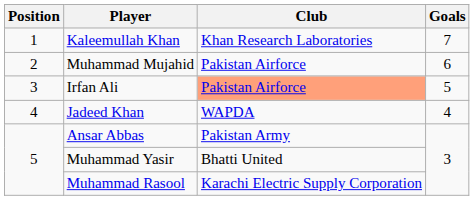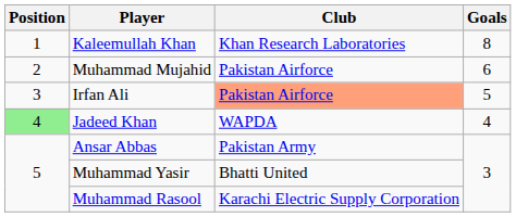 <table class="wikitable" style="text-align:center">
 <tr>
 <th>Position</th>
 <th>Player</th>
 <th>Club</th>
 <th>Goals</th>
 </tr>
 <tr>
 <td>1</td>
 <td align="left"><a href='#'>Kaleemullah Khan</a></td>
 <td align="left"><a href='#'>Khan Research Laboratories</a></td>
-<td>7</td>
+<td>8</td>
 </tr>
 <tr>
 <td>2</td>
 <td align="left">Muhammad Mujahid</td>
 <td align="left"><a href='#'>Pakistan Airforce</a></td>
 <td>6</td>
 </tr>
 <tr>
 <td>3</td>
 <td align="left">Irfan Ali</td>
 <td align="left" style="background: lightsalmon;"><a href='#'>Pakistan Airforce</a></td>
 <td>5</td>
 </tr>
 <tr>
-<td>4</td>
+<td style="background: lightgreen;">4</td>
 <td align="left"><a href='#'>Jadeed Khan</a></td>
 <td align="left"><a href='#'>WAPDA</a></td>
 <td>4</td>
 </tr>
 <tr>
 <td rowspan="3">5</td>
 <td align="left"><a href='#'>Ansar Abbas</a></td>
 <td align="left"><a href='#'>Pakistan Army</a></td>
 <td rowspan="3">3</td>
 </tr>
 <tr>
 <td align="left">Muhammad Yasir</td>
 <td align="left">Bhatti United</td>
 </tr>
 <tr>
 <td align="left"><a href='#'>Muhammad Rasool</a></td>
 <td align="left"><a href='#'>Karachi Electric Supply Corporation</a></td>
 </tr>
 </table>
